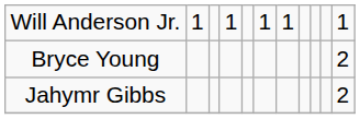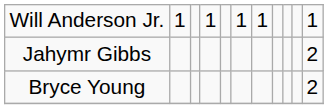 <table class="wikitable sortable sortable" style="text-align: center">
 <tr>
 <td>Will Anderson Jr.</td>
 <td>1</td>
 <td></td>
 <td>1</td>
 <td></td>
 <td>1</td>
 <td>1</td>
 <td></td>
 <td></td>
 <td></td>
 <td>1</td>
 </tr>
 <tr>
-<td>Bryce Young</td>
+<td>Jahymr Gibbs</td>
 <td></td>
 <td></td>
 <td></td>
 <td></td>
 <td></td>
 <td></td>
 <td></td>
 <td></td>
 <td></td>
 <td>2</td>
 </tr>
 <tr>
-<td>Jahymr Gibbs</td>
+<td>Bryce Young</td>
 <td></td>
 <td></td>
 <td></td>
 <td></td>
 <td></td>
 <td></td>
 <td></td>
 <td></td>
 <td></td>
 <td>2</td>
 </tr>
 <tr>
 </tr>
 </table>
